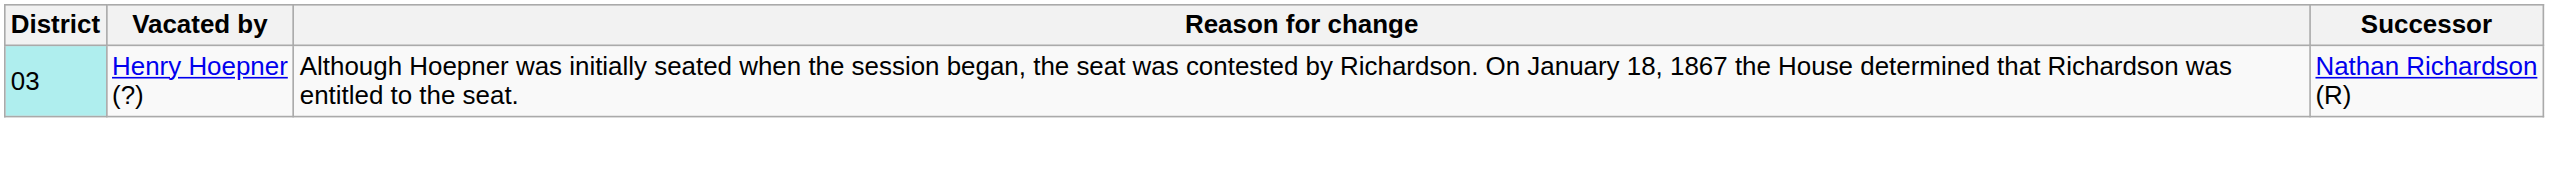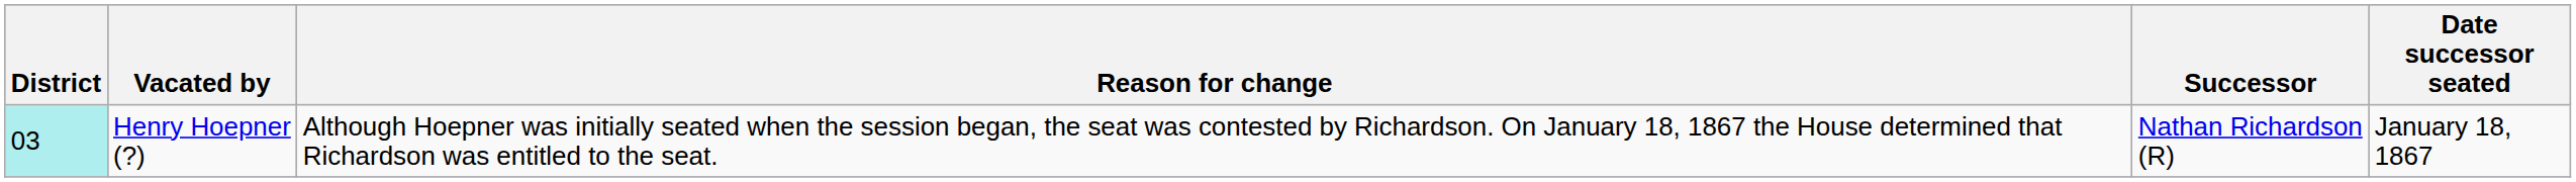 <table class="wikitable sortable">
 <tr style="vertical-align:bottom;">
 <th>District</th>
 <th>Vacated by</th>
 <th>Reason for change</th>
 <th>Successor</th>
+<th>Date successor<br>seated</th>
 </tr>
 <tr>
 <td style="background: paleturquoise;">03</td>
 <td nowrap ><a href='#'>Henry Hoepner</a><br>(?)</td>
 <td>Although Hoepner was initially seated when the session began, the seat was contested by Richardson. On January 18, 1867 the House determined that Richardson was entitled to the seat.</td>
 <td nowrap ><a href='#'>Nathan Richardson</a><br>(R)</td>
+<td>January 18, 1867</td>
 </tr>
 </table>
